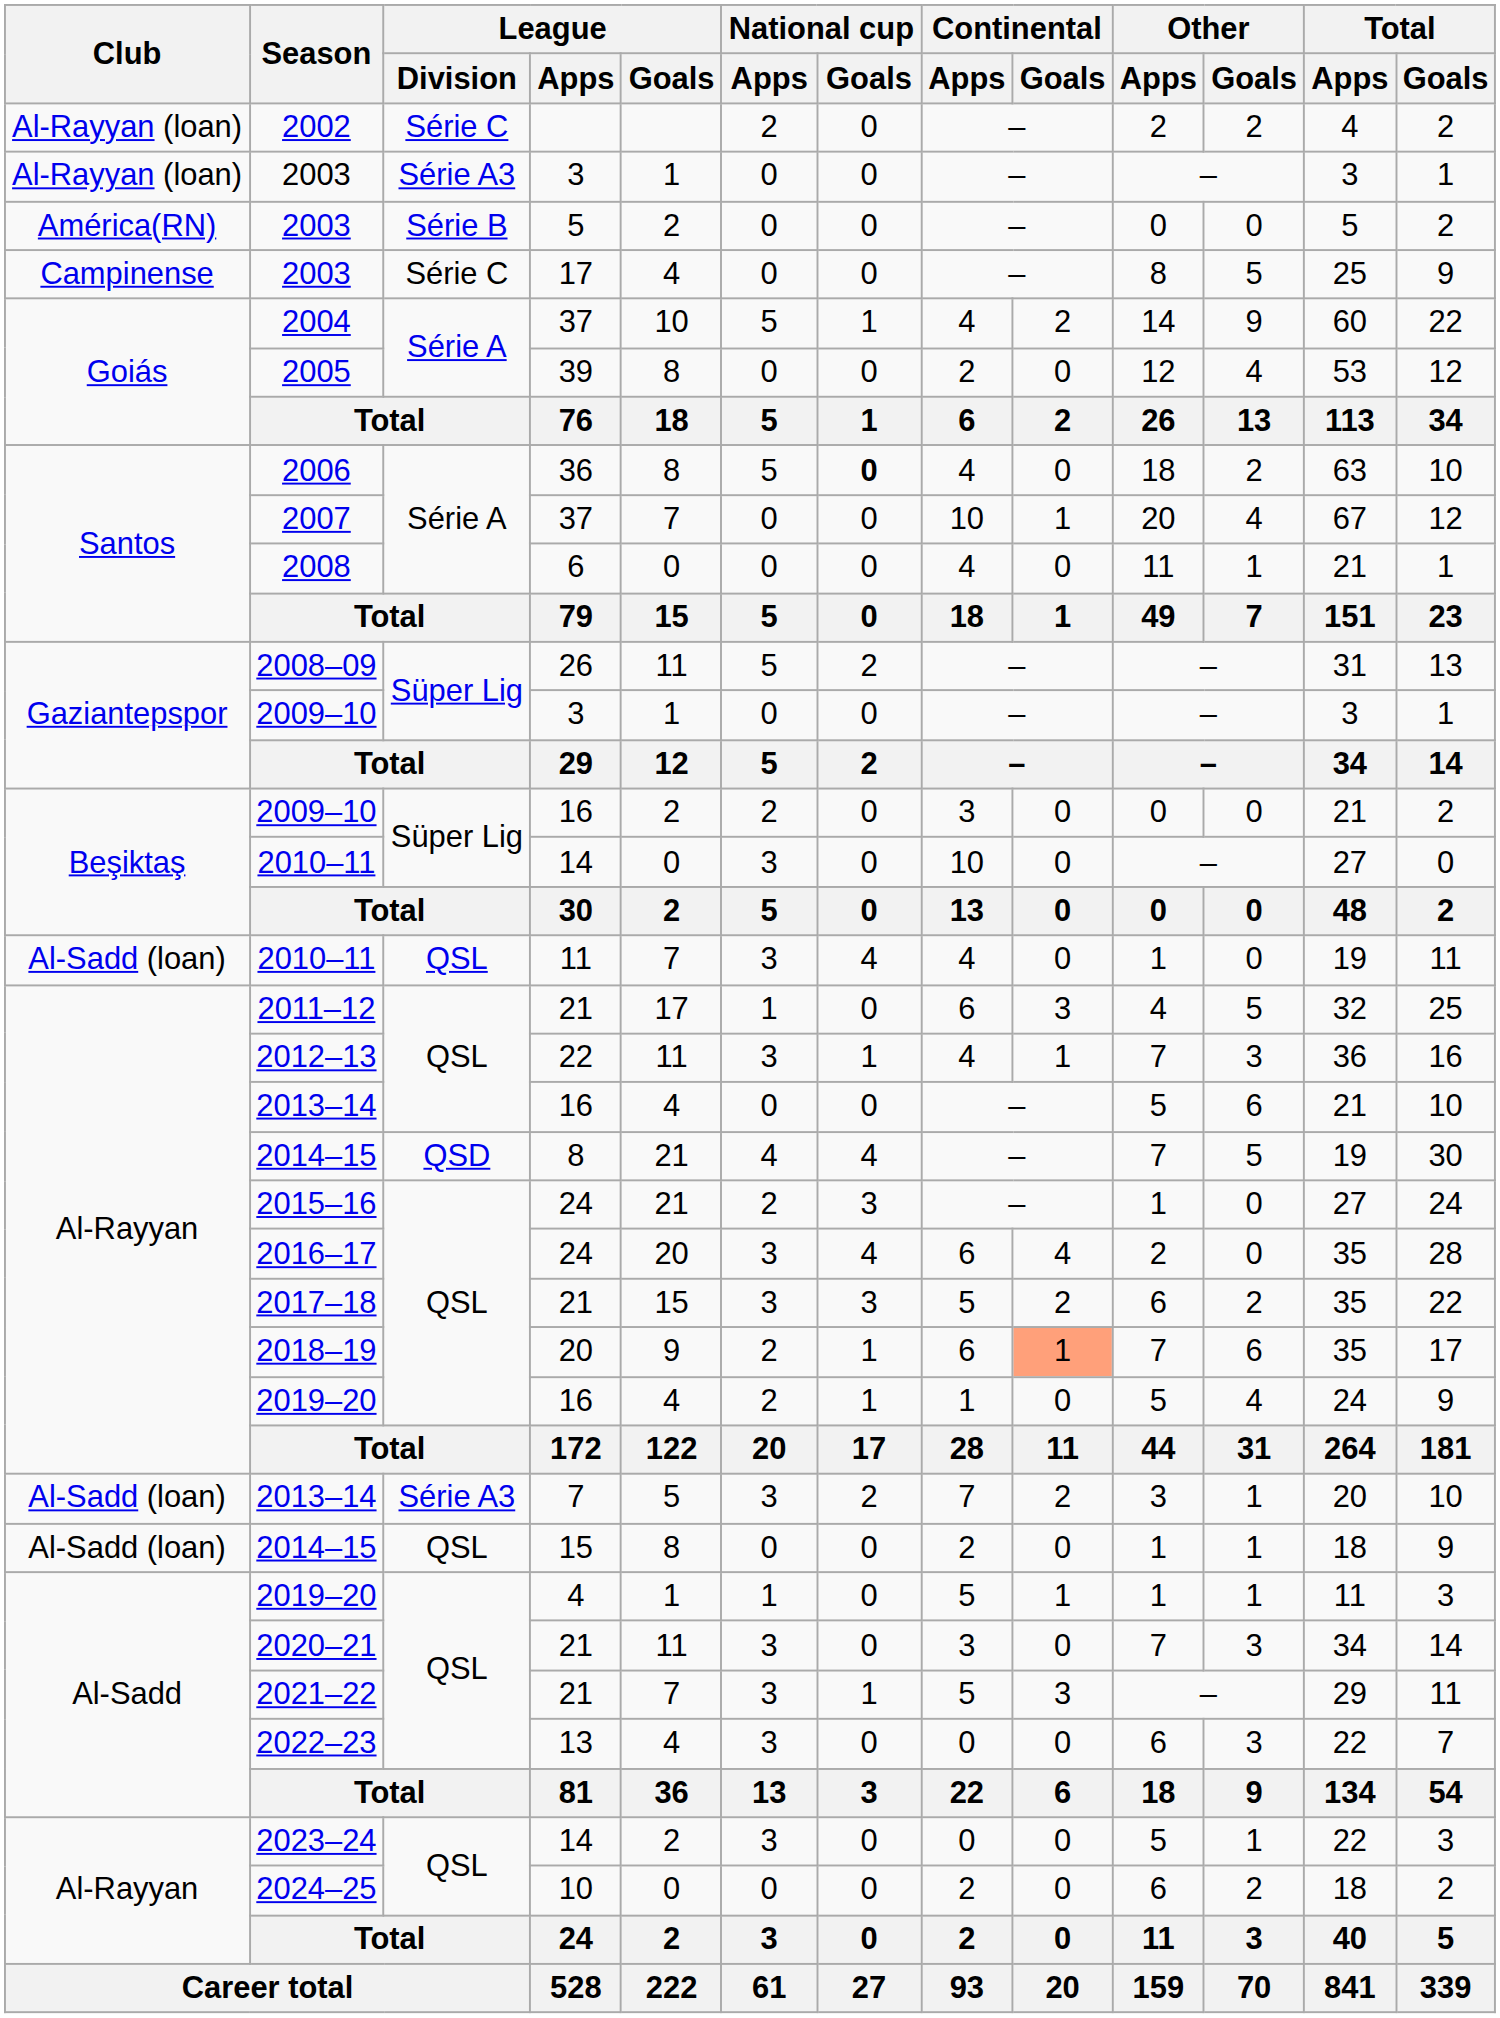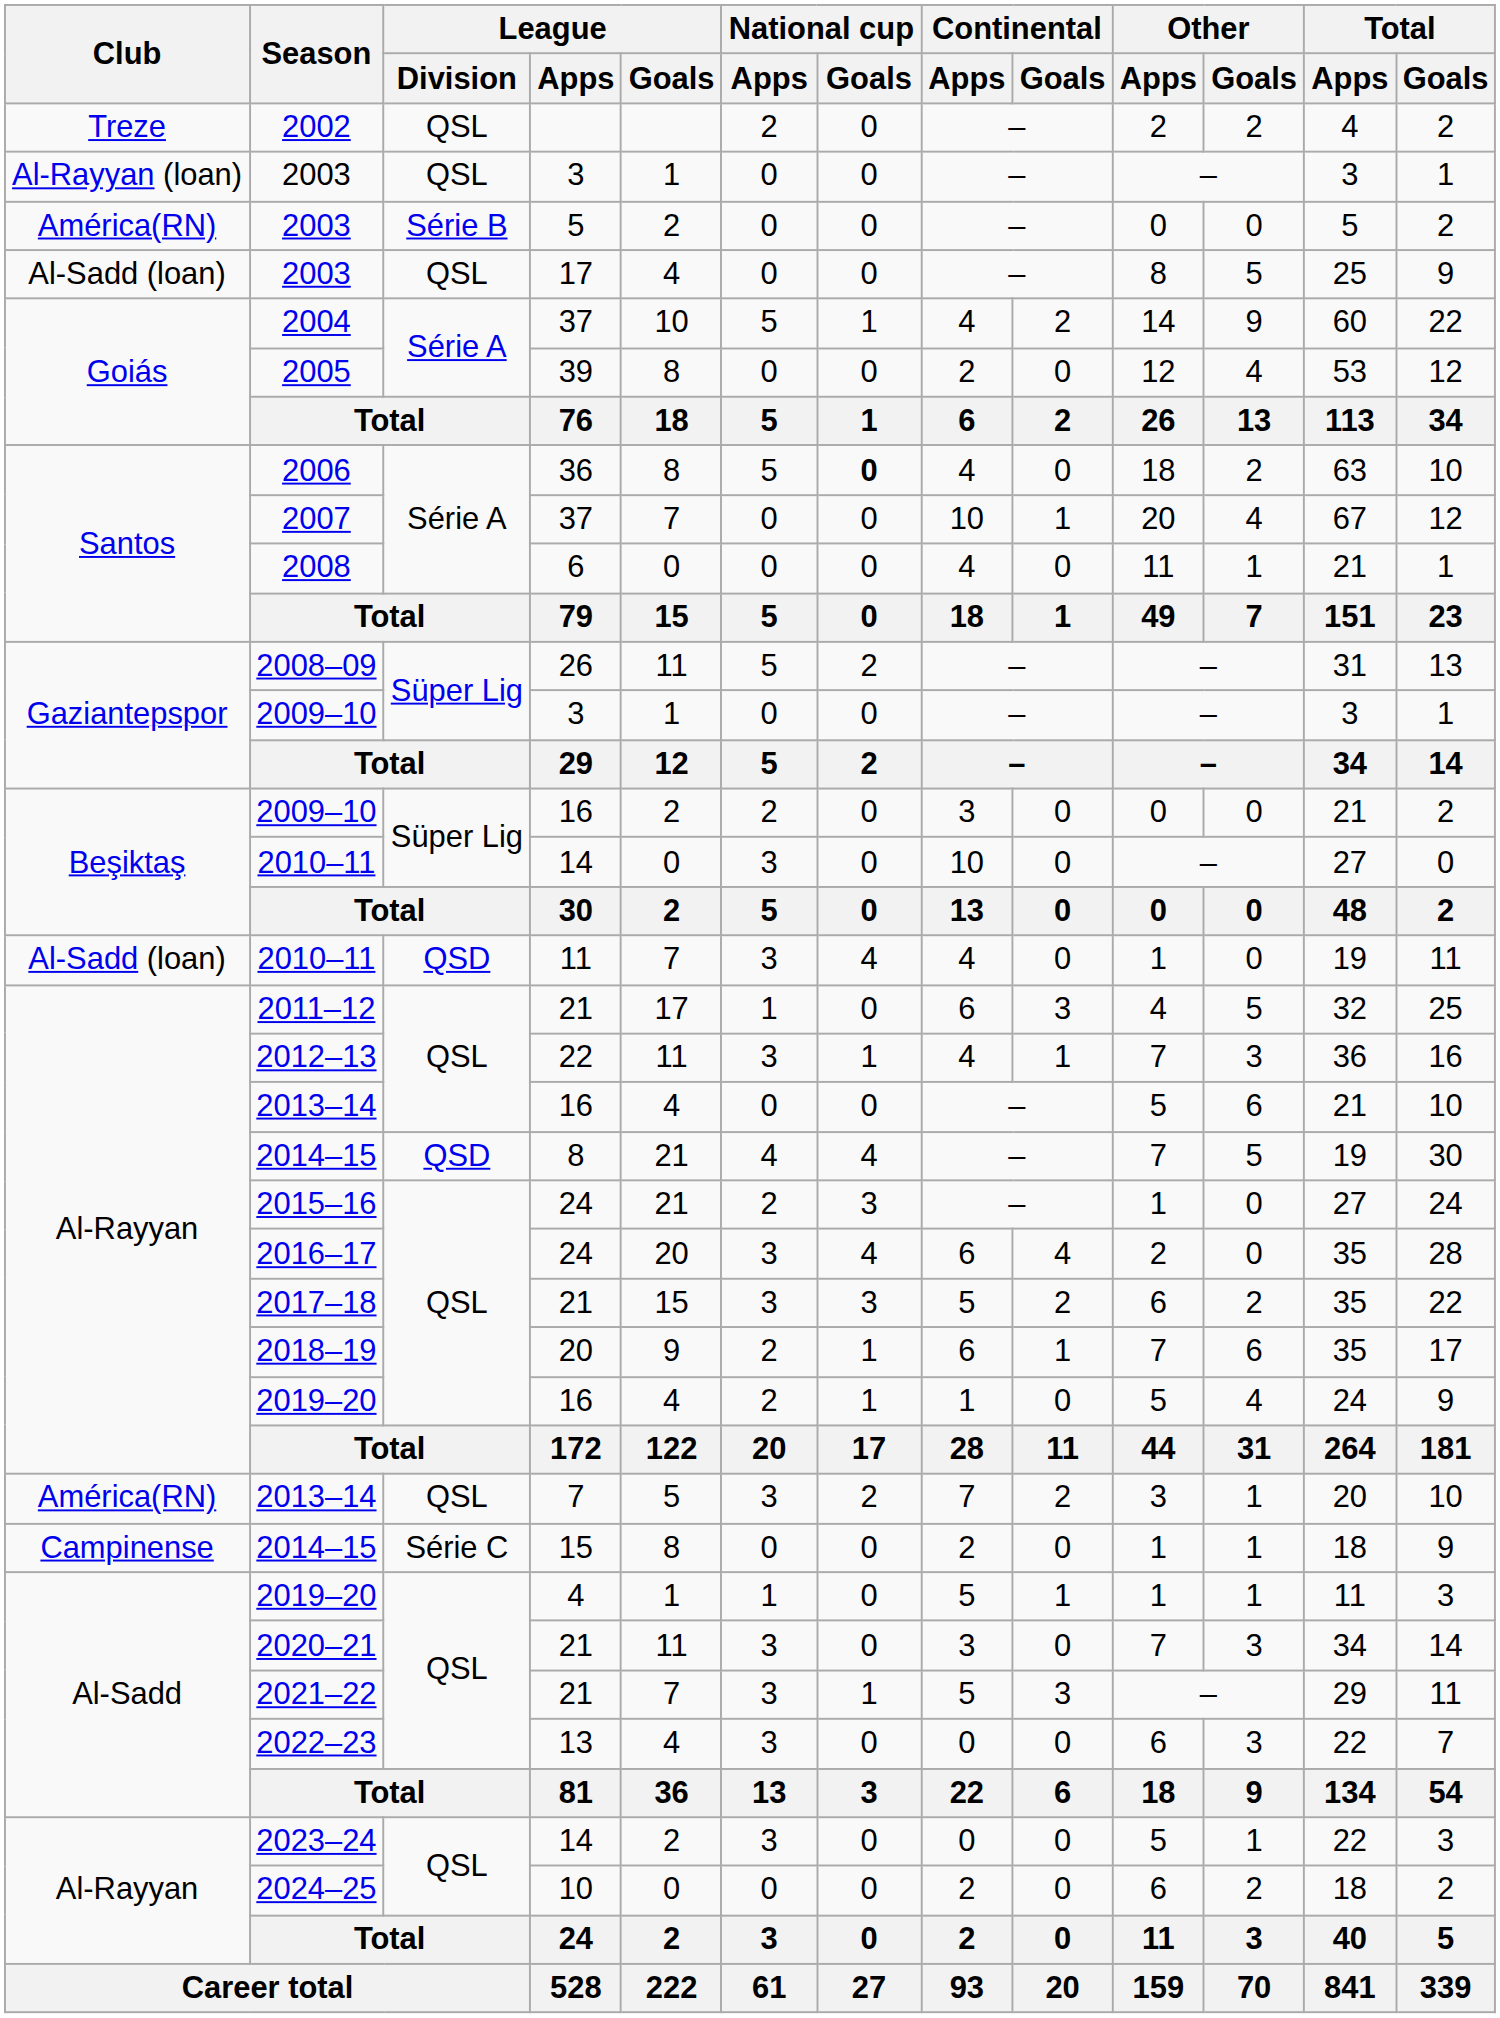 <table class="wikitable" style="text-align:center">
 <tr>
 <th rowspan="2">Club</th>
 <th rowspan="2">Season</th>
 <th colspan="3">League</th>
 <th colspan="2">National cup</th>
 <th colspan="2">Continental</th>
 <th colspan="2">Other</th>
 <th colspan="2">Total</th>
 </tr>
 <tr>
 <th>Division</th>
 <th>Apps</th>
 <th>Goals</th>
 <th>Apps</th>
 <th>Goals</th>
 <th>Apps</th>
 <th>Goals</th>
 <th>Apps</th>
 <th>Goals</th>
 <th>Apps</th>
 <th>Goals</th>
 </tr>
 <tr>
-<td><a href='#'>Al-Rayyan</a> (loan)</td>
+<td><a href='#'>Treze</a></td>
 <td><a href='#'>2002</a></td>
-<td><a href='#'>Série C</a></td>
+<td>QSL</td>
 <td></td>
 <td></td>
 <td>2</td>
 <td>0</td>
 <td colspan="2">–</td>
 <td>2</td>
 <td>2</td>
 <td>4</td>
 <td>2</td>
 </tr>
 <tr>
 <td><a href='#'>Al-Rayyan</a> (loan)</td>
 <td 2003 Campeonato Paulista Série A3>2003</td>
-<td><a href='#'>Série A3</a></td>
+<td>QSL</td>
 <td>3</td>
 <td>1</td>
 <td>0</td>
 <td>0</td>
 <td colspan="2">–</td>
 <td colspan="2">–</td>
 <td>3</td>
 <td>1</td>
 </tr>
 <tr>
 <td><a href='#'>América(RN)</a></td>
 <td><a href='#'>2003</a></td>
 <td><a href='#'>Série B</a></td>
 <td>5</td>
 <td>2</td>
 <td>0</td>
 <td>0</td>
 <td colspan="2">–</td>
 <td>0</td>
 <td>0</td>
 <td>5</td>
 <td>2</td>
 </tr>
 <tr>
-<td><a href='#'>Campinense</a></td>
+<td>Al-Sadd (loan)</td>
 <td><a href='#'>2003</a></td>
-<td>Série C</td>
+<td>QSL</td>
 <td>17</td>
 <td>4</td>
 <td>0</td>
 <td>0</td>
 <td colspan="2">–</td>
 <td>8</td>
 <td>5</td>
 <td>25</td>
 <td>9</td>
 </tr>
 <tr>
 <td rowspan="3"><a href='#'>Goiás</a></td>
 <td><a href='#'>2004</a></td>
 <td rowspan="2"><a href='#'>Série A</a></td>
 <td>37</td>
 <td>10</td>
 <td>5</td>
 <td>1</td>
 <td>4</td>
 <td>2</td>
 <td>14</td>
 <td>9</td>
 <td>60</td>
 <td>22</td>
 </tr>
 <tr>
 <td><a href='#'>2005</a></td>
 <td>39</td>
 <td>8</td>
 <td>0</td>
 <td>0</td>
 <td>2</td>
 <td>0</td>
 <td>12</td>
 <td>4</td>
 <td>53</td>
 <td>12</td>
 </tr>
 <tr>
 <th colspan="2">Total</th>
 <th>76</th>
 <th>18</th>
 <th>5</th>
 <th>1</th>
 <th>6</th>
 <th>2</th>
 <th>26</th>
 <th>13</th>
 <th>113</th>
 <th>34</th>
 </tr>
 <tr>
 <td rowspan="4"><a href='#'>Santos</a></td>
 <td><a href='#'>2006</a></td>
 <td rowspan="3">Série A</td>
 <td>36</td>
 <td>8</td>
 <td>5</td>
 <td><strong>0</strong></td>
 <td>4</td>
 <td>0</td>
 <td>18</td>
 <td>2</td>
 <td>63</td>
 <td>10</td>
 </tr>
 <tr>
 <td><a href='#'>2007</a></td>
 <td>37</td>
 <td>7</td>
 <td>0</td>
 <td>0</td>
 <td>10</td>
 <td>1</td>
 <td>20</td>
 <td>4</td>
 <td>67</td>
 <td>12</td>
 </tr>
 <tr>
 <td><a href='#'>2008</a></td>
 <td>6</td>
 <td>0</td>
 <td>0</td>
 <td>0</td>
 <td>4</td>
 <td>0</td>
 <td>11</td>
 <td>1</td>
 <td>21</td>
 <td>1</td>
 </tr>
 <tr>
 <th colspan="2">Total</th>
 <th>79</th>
 <th>15</th>
 <th>5</th>
 <th>0</th>
 <th>18</th>
 <th>1</th>
 <th>49</th>
 <th>7</th>
 <th>151</th>
 <th>23</th>
 </tr>
 <tr>
 <td rowspan="3"><a href='#'>Gaziantepspor</a></td>
 <td><a href='#'>2008–09</a></td>
 <td rowspan="2"><a href='#'>Süper Lig</a></td>
 <td>26</td>
 <td>11</td>
 <td>5</td>
 <td>2</td>
 <td colspan="2">–</td>
 <td colspan="2">–</td>
 <td>31</td>
 <td>13</td>
 </tr>
 <tr>
 <td><a href='#'>2009–10</a></td>
 <td>3</td>
 <td>1</td>
 <td>0</td>
 <td>0</td>
 <td colspan="2">–</td>
 <td colspan="2">–</td>
 <td>3</td>
 <td>1</td>
 </tr>
 <tr>
 <th colspan="2">Total</th>
 <th>29</th>
 <th>12</th>
 <th>5</th>
 <th>2</th>
 <th colspan="2">–</th>
 <th colspan="2">–</th>
 <th>34</th>
 <th>14</th>
 </tr>
 <tr>
 <td rowspan="3"><a href='#'>Beşiktaş</a></td>
 <td><a href='#'>2009–10</a></td>
 <td rowspan="2">Süper Lig</td>
 <td>16</td>
 <td>2</td>
 <td>2</td>
 <td>0</td>
 <td>3</td>
 <td>0</td>
 <td>0</td>
 <td>0</td>
 <td>21</td>
 <td>2</td>
 </tr>
 <tr>
 <td><a href='#'>2010–11</a></td>
 <td>14</td>
 <td>0</td>
 <td>3</td>
 <td>0</td>
 <td>10</td>
 <td>0</td>
 <td colspan="2">–</td>
 <td>27</td>
 <td>0</td>
 </tr>
 <tr>
 <th colspan="2">Total</th>
 <th>30</th>
 <th>2</th>
 <th>5</th>
 <th>0</th>
 <th>13</th>
 <th>0</th>
 <th>0</th>
 <th>0</th>
 <th>48</th>
 <th>2</th>
 </tr>
 <tr>
 <td><a href='#'>Al-Sadd</a> (loan)</td>
 <td><a href='#'>2010–11</a></td>
-<td><a href='#'>QSL</a></td>
+<td><a href='#'>QSD</a></td>
 <td>11</td>
 <td>7</td>
 <td>3</td>
 <td>4</td>
 <td>4</td>
 <td>0</td>
 <td>1</td>
 <td>0</td>
 <td>19</td>
 <td>11</td>
 </tr>
 <tr>
 <td rowspan="10">Al-Rayyan</td>
 <td><a href='#'>2011–12</a></td>
 <td rowspan="3">QSL</td>
 <td>21</td>
 <td>17</td>
 <td>1</td>
 <td>0</td>
 <td>6</td>
 <td>3</td>
 <td>4</td>
 <td>5</td>
 <td>32</td>
 <td>25</td>
 </tr>
 <tr>
 <td><a href='#'>2012–13</a></td>
 <td>22</td>
 <td>11</td>
 <td>3</td>
 <td>1</td>
 <td>4</td>
 <td>1</td>
 <td>7</td>
 <td>3</td>
 <td>36</td>
 <td>16</td>
 </tr>
 <tr>
 <td><a href='#'>2013–14</a></td>
 <td>16</td>
 <td>4</td>
 <td>0</td>
 <td>0</td>
 <td colspan="2">–</td>
 <td>5</td>
 <td>6</td>
 <td>21</td>
 <td>10</td>
 </tr>
 <tr>
 <td><a href='#'>2014–15</a></td>
 <td><a href='#'>QSD</a></td>
 <td>8</td>
 <td>21</td>
 <td>4</td>
 <td>4</td>
 <td colspan="2">–</td>
 <td>7</td>
 <td>5</td>
 <td>19</td>
 <td>30</td>
 </tr>
 <tr>
 <td><a href='#'>2015–16</a></td>
 <td rowspan="5">QSL</td>
 <td>24</td>
 <td>21</td>
 <td>2</td>
 <td>3</td>
 <td colspan="2">–</td>
 <td>1</td>
 <td>0</td>
 <td>27</td>
 <td>24</td>
 </tr>
 <tr>
 <td><a href='#'>2016–17</a></td>
 <td>24</td>
 <td>20</td>
 <td>3</td>
 <td>4</td>
 <td>6</td>
 <td>4</td>
 <td>2</td>
 <td>0</td>
 <td>35</td>
 <td>28</td>
 </tr>
 <tr>
 <td><a href='#'>2017–18</a></td>
 <td>21</td>
 <td>15</td>
 <td>3</td>
 <td>3</td>
 <td>5</td>
 <td>2</td>
 <td>6</td>
 <td>2</td>
 <td>35</td>
 <td>22</td>
 </tr>
 <tr>
 <td><a href='#'>2018–19</a></td>
 <td>20</td>
 <td>9</td>
 <td>2</td>
 <td>1</td>
 <td>6</td>
-<td style="background: lightsalmon;">1</td>
+<td>1</td>
 <td>7</td>
 <td>6</td>
 <td>35</td>
 <td>17</td>
 </tr>
 <tr>
 <td><a href='#'>2019–20</a></td>
 <td>16</td>
 <td>4</td>
 <td>2</td>
 <td>1</td>
 <td>1</td>
 <td>0</td>
 <td>5</td>
 <td>4</td>
 <td>24</td>
 <td>9</td>
 </tr>
 <tr>
 <th colspan="2">Total</th>
 <th>172</th>
 <th>122</th>
 <th>20</th>
 <th>17</th>
 <th>28</th>
 <th>11</th>
 <th>44</th>
 <th>31</th>
 <th>264</th>
 <th>181</th>
 </tr>
 <tr>
-<td><a href='#'>Al-Sadd</a> (loan)</td>
+<td><a href='#'>América(RN)</a></td>
 <td><a href='#'>2013–14</a></td>
-<td><a href='#'>Série A3</a></td>
+<td>QSL</td>
 <td>7</td>
 <td>5</td>
 <td>3</td>
 <td>2</td>
 <td>7</td>
 <td>2</td>
 <td>3</td>
 <td>1</td>
 <td>20</td>
 <td>10</td>
 </tr>
 <tr>
-<td>Al-Sadd (loan)</td>
+<td><a href='#'>Campinense</a></td>
 <td><a href='#'>2014–15</a></td>
-<td>QSL</td>
+<td>Série C</td>
 <td>15</td>
 <td>8</td>
 <td>0</td>
 <td>0</td>
 <td>2</td>
 <td>0</td>
 <td>1</td>
 <td>1</td>
 <td>18</td>
 <td>9</td>
 </tr>
 <tr>
 <td rowspan="5">Al-Sadd</td>
 <td><a href='#'>2019–20</a></td>
 <td rowspan="4">QSL</td>
 <td>4</td>
 <td>1</td>
 <td>1</td>
 <td>0</td>
 <td>5</td>
 <td>1</td>
 <td>1</td>
 <td>1</td>
 <td>11</td>
 <td>3</td>
 </tr>
 <tr>
 <td><a href='#'>2020–21</a></td>
 <td>21</td>
 <td>11</td>
 <td>3</td>
 <td>0</td>
 <td>3</td>
 <td>0</td>
 <td>7</td>
 <td>3</td>
 <td>34</td>
 <td>14</td>
 </tr>
 <tr>
 <td><a href='#'>2021–22</a></td>
 <td>21</td>
 <td>7</td>
 <td>3</td>
 <td>1</td>
 <td>5</td>
 <td>3</td>
 <td colspan="2">–</td>
 <td>29</td>
 <td>11</td>
 </tr>
 <tr>
 <td><a href='#'>2022–23</a></td>
 <td>13</td>
 <td>4</td>
 <td>3</td>
 <td>0</td>
 <td>0</td>
 <td>0</td>
 <td>6</td>
 <td>3</td>
 <td>22</td>
 <td>7</td>
 </tr>
 <tr>
 <th colspan="2">Total</th>
 <th>81</th>
 <th>36</th>
 <th>13</th>
 <th>3</th>
 <th>22</th>
 <th>6</th>
 <th>18</th>
 <th>9</th>
 <th>134</th>
 <th>54</th>
 </tr>
 <tr>
 <td rowspan="3">Al-Rayyan</td>
 <td><a href='#'>2023–24</a></td>
 <td rowspan="2">QSL</td>
 <td>14</td>
 <td>2</td>
 <td>3</td>
 <td>0</td>
 <td>0</td>
 <td>0</td>
 <td>5</td>
 <td>1</td>
 <td>22</td>
 <td>3</td>
 </tr>
 <tr>
 <td><a href='#'>2024–25</a></td>
 <td>10</td>
 <td>0</td>
 <td>0</td>
 <td>0</td>
 <td>2</td>
 <td>0</td>
 <td>6</td>
 <td>2</td>
 <td>18</td>
 <td>2</td>
 </tr>
 <tr>
 <th colspan="2">Total</th>
 <th>24</th>
 <th>2</th>
 <th>3</th>
 <th>0</th>
 <th>2</th>
 <th>0</th>
 <th>11</th>
 <th>3</th>
 <th>40</th>
 <th>5</th>
 </tr>
 <tr>
 <th colspan="3">Career total</th>
 <th>528</th>
 <th>222</th>
 <th>61</th>
 <th>27</th>
 <th>93</th>
 <th>20</th>
 <th>159</th>
 <th>70</th>
 <th>841</th>
 <th>339</th>
 </tr>
 </table>
